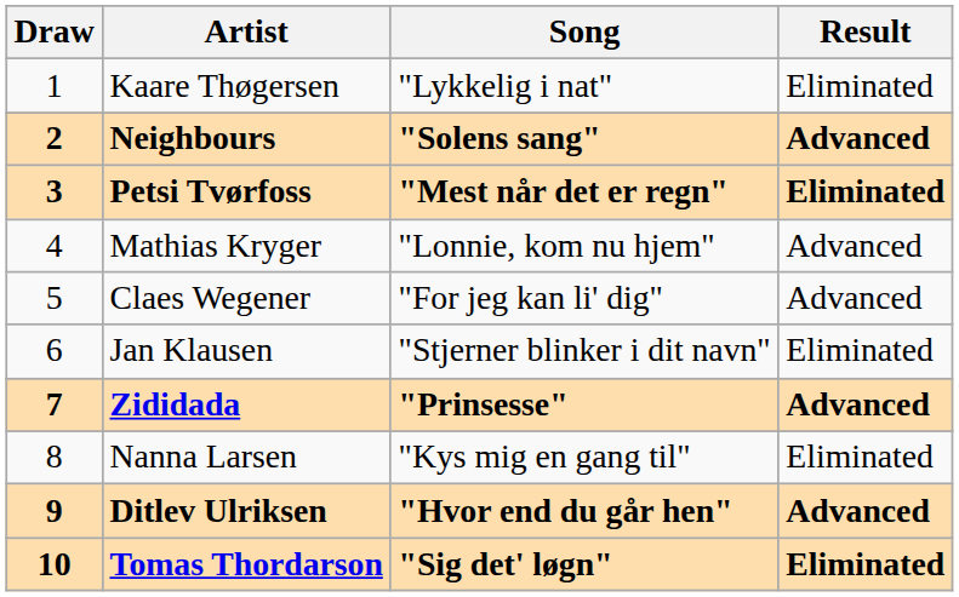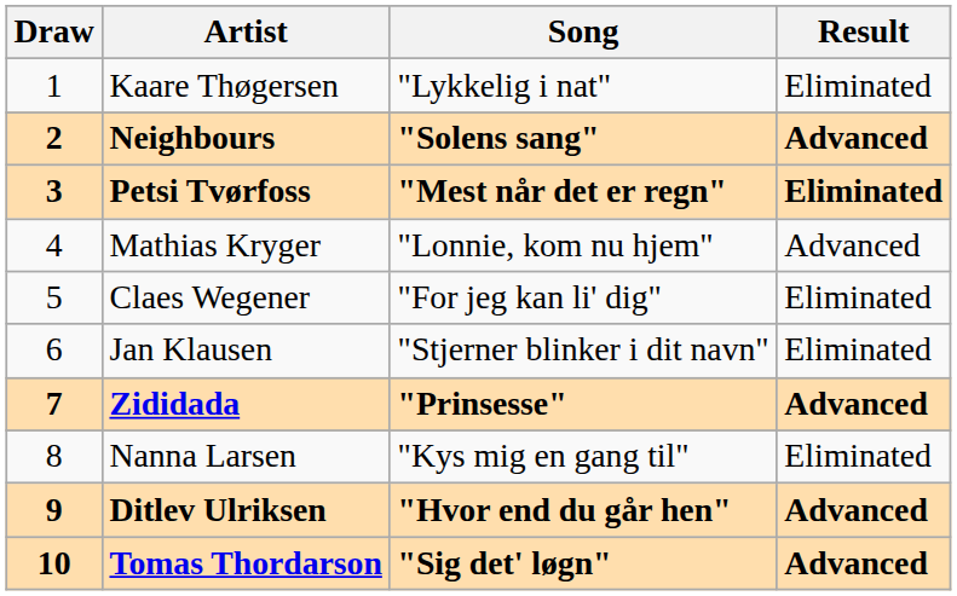 <table class="sortable wikitable" style="margin: 1em auto 1em auto; text-align:center">
 <tr>
 <th>Draw</th>
 <th>Artist</th>
 <th>Song</th>
 <th>Result</th>
 </tr>
 <tr>
 <td>1</td>
 <td align="left">Kaare Thøgersen</td>
 <td align="left">"Lykkelig i nat"</td>
 <td align="left">Eliminated</td>
 </tr>
 <tr style="font-weight:bold; background:navajowhite;">
 <td>2</td>
 <td align="left">Neighbours</td>
 <td align="left">"Solens sang"</td>
 <td align="left">Advanced</td>
 </tr>
 <tr style="font-weight:bold; background:navajowhite;">
 <td>3</td>
 <td align="left">Petsi Tvørfoss</td>
 <td align="left">"Mest når det er regn"</td>
 <td align="left">Eliminated</td>
 </tr>
 <tr>
 <td>4</td>
 <td align="left">Mathias Kryger</td>
 <td align="left">"Lonnie, kom nu hjem"</td>
 <td align="left">Advanced</td>
 </tr>
 <tr>
 <td>5</td>
 <td align="left">Claes Wegener</td>
 <td align="left">"For jeg kan li' dig"</td>
-<td align="left">Advanced</td>
+<td align="left">Eliminated</td>
 </tr>
 <tr>
 <td>6</td>
 <td align="left">Jan Klausen</td>
 <td align="left">"Stjerner blinker i dit navn"</td>
 <td align="left">Eliminated</td>
 </tr>
 <tr style="font-weight:bold; background:navajowhite;">
 <td>7</td>
 <td align="left"><a href='#'>Zididada</a></td>
 <td align="left">"Prinsesse"</td>
 <td align="left">Advanced</td>
 </tr>
 <tr>
 <td>8</td>
 <td align="left">Nanna Larsen</td>
 <td align="left">"Kys mig en gang til"</td>
 <td align="left">Eliminated</td>
 </tr>
 <tr style="font-weight:bold; background:navajowhite;">
 <td>9</td>
 <td align="left">Ditlev Ulriksen</td>
 <td align="left">"Hvor end du går hen"</td>
 <td align="left">Advanced</td>
 </tr>
 <tr style="font-weight:bold; background:navajowhite;">
 <td>10</td>
 <td align="left"><a href='#'>Tomas Thordarson</a></td>
 <td align="left">"Sig det' løgn"</td>
-<td align="left">Eliminated</td>
+<td align="left">Advanced</td>
 </tr>
 </table>
